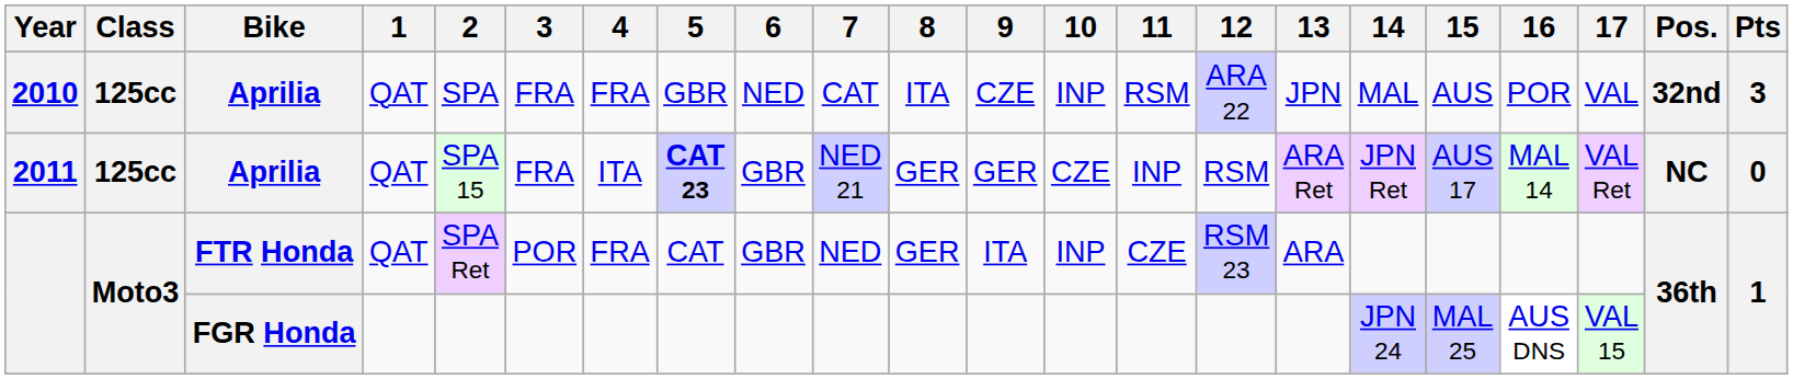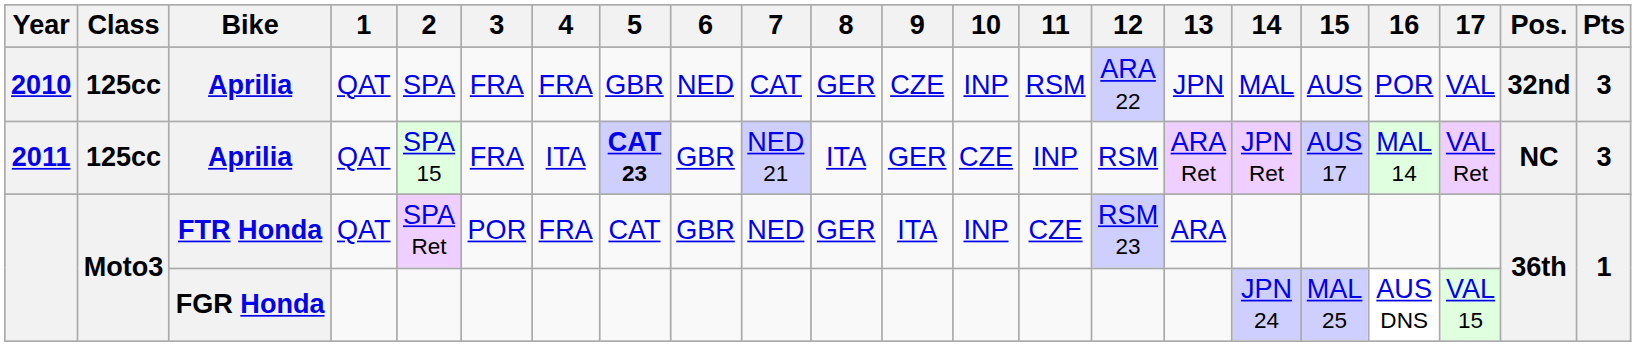 <table class="wikitable" style="text-align:center">
 <tr>
 <th>Year</th>
 <th>Class</th>
 <th>Bike</th>
 <th>1</th>
 <th>2</th>
 <th>3</th>
 <th>4</th>
 <th>5</th>
 <th>6</th>
 <th>7</th>
 <th>8</th>
 <th>9</th>
 <th>10</th>
 <th>11</th>
 <th>12</th>
 <th>13</th>
 <th>14</th>
 <th>15</th>
 <th>16</th>
 <th>17</th>
 <th>Pos.</th>
 <th>Pts</th>
 </tr>
 <tr>
 <th><a href='#'>2010</a></th>
 <th>125cc</th>
 <th><a href='#'>Aprilia</a></th>
 <td><a href='#'>QAT</a></td>
 <td><a href='#'>SPA</a></td>
 <td><a href='#'>FRA</a></td>
 <td><a href='#'>FRA</a></td>
 <td><a href='#'>GBR</a></td>
 <td><a href='#'>NED</a></td>
 <td><a href='#'>CAT</a></td>
-<td><a href='#'>ITA</a></td>
+<td><a href='#'>GER</a></td>
 <td><a href='#'>CZE</a></td>
 <td><a href='#'>INP</a></td>
 <td><a href='#'>RSM</a></td>
 <td style="background:#cfcfff;"><a href='#'>ARA</a><br><small>22</small></td>
 <td><a href='#'>JPN</a></td>
 <td><a href='#'>MAL</a></td>
 <td><a href='#'>AUS</a></td>
 <td><a href='#'>POR</a></td>
 <td><a href='#'>VAL</a></td>
 <th>32nd</th>
 <th>3</th>
 </tr>
 <tr>
 <th><a href='#'>2011</a></th>
 <th>125cc</th>
 <th><a href='#'>Aprilia</a></th>
 <td><a href='#'>QAT</a></td>
 <td style="background:#dfffdf;"><a href='#'>SPA</a><br><small>15</small></td>
 <td><a href='#'>FRA</a></td>
 <td><a href='#'>ITA</a></td>
 <td style="background:#cfcfff;"><strong><a href='#'>CAT</a><br><small>23</small></strong></td>
 <td><a href='#'>GBR</a></td>
 <td style="background:#cfcfff;"><a href='#'>NED</a><br><small>21</small></td>
-<td><a href='#'>GER</a></td>
+<td><a href='#'>ITA</a></td>
 <td><a href='#'>GER</a></td>
 <td><a href='#'>CZE</a></td>
 <td><a href='#'>INP</a></td>
 <td><a href='#'>RSM</a></td>
 <td style="background:#EFCFFF;"><a href='#'>ARA</a><br><small>Ret</small></td>
 <td style="background:#EFCFFF;"><a href='#'>JPN</a><br><small>Ret</small></td>
 <td style="background:#cfcfff;"><a href='#'>AUS</a><br><small>17</small></td>
 <td style="background:#dfffdf;"><a href='#'>MAL</a><br><small>14</small></td>
 <td style="background:#EFCFFF;"><a href='#'>VAL</a><br><small>Ret</small></td>
 <th>NC</th>
-<th>0</th>
+<th>3</th>
 </tr>
 <tr>
 <th rowspan=2></th>
 <th rowspan=2>Moto3</th>
 <th><a href='#'>FTR</a> <a href='#'>Honda</a></th>
 <td><a href='#'>QAT</a></td>
 <td style="background:#EFCFFF;"><a href='#'>SPA</a><br><small>Ret</small></td>
 <td><a href='#'>POR</a></td>
 <td><a href='#'>FRA</a></td>
 <td><a href='#'>CAT</a></td>
 <td><a href='#'>GBR</a></td>
 <td><a href='#'>NED</a></td>
 <td><a href='#'>GER</a></td>
 <td><a href='#'>ITA</a></td>
 <td><a href='#'>INP</a></td>
 <td><a href='#'>CZE</a></td>
 <td style="background:#cfcfff;"><a href='#'>RSM</a><br><small>23</small></td>
 <td><a href='#'>ARA</a></td>
 <td></td>
 <td></td>
 <td></td>
 <td></td>
 <th rowspan=2>36th</th>
 <th rowspan=2>1</th>
 </tr>
 <tr>
 <th>FGR <a href='#'>Honda</a></th>
 <td></td>
 <td></td>
 <td></td>
 <td></td>
 <td></td>
 <td></td>
 <td></td>
 <td></td>
 <td></td>
 <td></td>
 <td></td>
 <td></td>
 <td></td>
 <td style="background:#cfcfff;"><a href='#'>JPN</a><br><small>24</small></td>
 <td style="background:#cfcfff;"><a href='#'>MAL</a><br><small>25</small></td>
 <td style="background:#ffffff;"><a href='#'>AUS</a><br><small>DNS</small></td>
 <td style="background:#dfffdf;"><a href='#'>VAL</a><br><small>15</small></td>
 </tr>
 </table>
